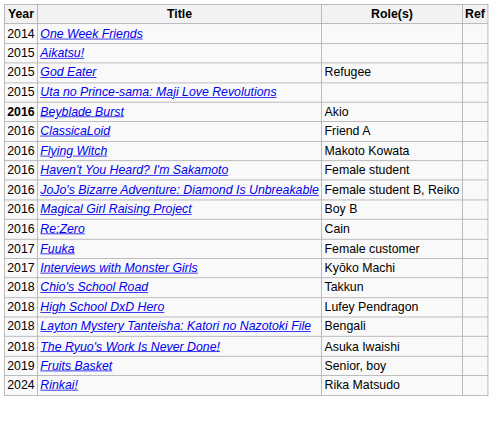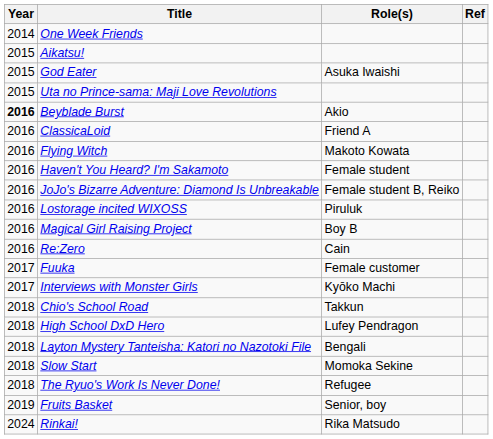 <table class="wikitable">
 <tr>
 <th>Year</th>
 <th>Title</th>
 <th>Role(s)</th>
 <th>Ref</th>
 </tr>
 <tr>
 <td>2014</td>
 <td><em><a href='#'>One Week Friends</a></em></td>
 <td></td>
 <td></td>
 </tr>
 <tr>
 <td>2015</td>
 <td><em><a href='#'>Aikatsu!</a></em></td>
 <td></td>
 <td></td>
 </tr>
 <tr>
 <td>2015</td>
 <td><em><a href='#'>God Eater</a></em></td>
-<td>Refugee</td>
+<td>Asuka Iwaishi</td>
 <td></td>
 </tr>
 <tr>
 <td>2015</td>
 <td><em><a href='#'>Uta no Prince-sama: Maji Love Revolutions</a></em></td>
 <td></td>
 <td></td>
 </tr>
 <tr>
 <td><strong>2016</strong></td>
 <td><em><a href='#'>Beyblade Burst</a></em></td>
 <td>Akio</td>
 <td></td>
 </tr>
 <tr>
 <td>2016</td>
 <td><em><a href='#'>ClassicaLoid</a></em></td>
 <td>Friend A</td>
 <td></td>
 </tr>
 <tr>
 <td>2016</td>
 <td><em><a href='#'>Flying Witch</a></em></td>
 <td>Makoto Kowata</td>
 <td></td>
 </tr>
 <tr>
 <td>2016</td>
 <td><em><a href='#'>Haven't You Heard? I'm Sakamoto</a></em></td>
 <td>Female student</td>
 <td></td>
 </tr>
 <tr>
 <td>2016</td>
 <td><em><a href='#'>JoJo's Bizarre Adventure: Diamond Is Unbreakable</a></em></td>
 <td>Female student B, Reiko</td>
+<td></td>
+</tr>
+<tr>
+<td>2016</td>
+<td><em><a href='#'>Lostorage incited WIXOSS</a></em></td>
+<td>Piruluk</td>
 <td></td>
 </tr>
 <tr>
 <td>2016</td>
 <td><em><a href='#'>Magical Girl Raising Project</a></em></td>
 <td>Boy B</td>
 <td></td>
 </tr>
 <tr>
 <td>2016</td>
 <td><em><a href='#'>Re:Zero</a></em></td>
 <td>Cain </td>
 <td></td>
 </tr>
 <tr>
 <td>2017</td>
 <td><em><a href='#'>Fuuka</a></em></td>
 <td>Female customer</td>
 <td></td>
 </tr>
 <tr>
 <td>2017</td>
 <td><em><a href='#'>Interviews with Monster Girls</a></em></td>
 <td>Kyōko Machi</td>
 <td></td>
 </tr>
 <tr>
 <td>2018</td>
 <td><em><a href='#'>Chio's School Road</a></em></td>
 <td>Takkun</td>
 <td></td>
 </tr>
 <tr>
 <td>2018</td>
 <td><em><a href='#'>High School DxD Hero</a></em></td>
 <td>Lufey Pendragon</td>
 <td></td>
 </tr>
 <tr>
 <td>2018</td>
 <td><em><a href='#'>Layton Mystery Tanteisha: Katori no Nazotoki File</a></em></td>
 <td>Bengali</td>
 <td></td>
 </tr>
 <tr>
 <td>2018</td>
+<td><em><a href='#'>Slow Start</a></em></td>
+<td>Momoka Sekine</td>
+<td></td>
+</tr>
+<tr>
+<td>2018</td>
 <td><em><a href='#'>The Ryuo's Work Is Never Done!</a></em></td>
-<td>Asuka Iwaishi</td>
+<td>Refugee</td>
 <td></td>
 </tr>
 <tr>
 <td>2019</td>
 <td><em><a href='#'>Fruits Basket</a></em></td>
 <td>Senior, boy</td>
 <td></td>
 </tr>
 <tr>
 <td>2024</td>
 <td><em><a href='#'>Rinkai!</a></em></td>
 <td>Rika Matsudo</td>
 <td></td>
 </tr>
 </table>
